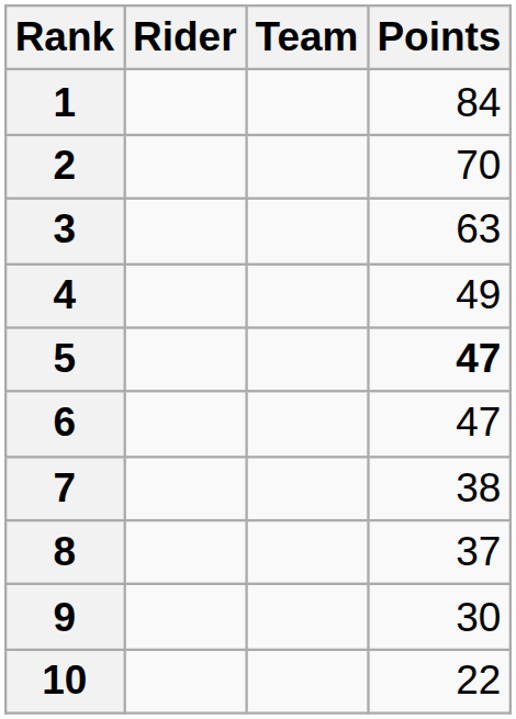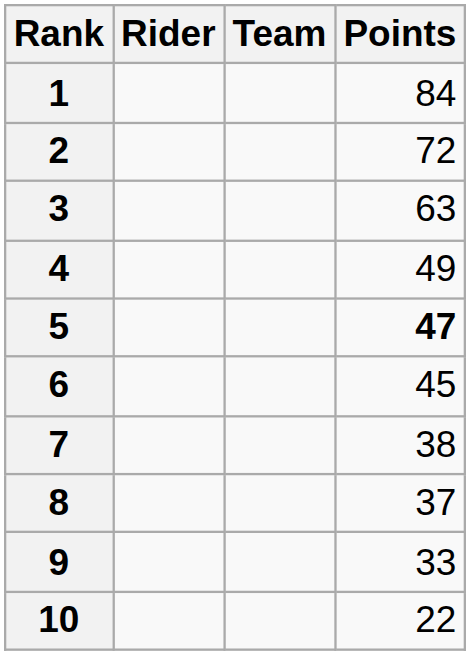 <table class="wikitable">
 <tr>
 <th scope="col">Rank</th>
 <th scope="col">Rider</th>
 <th scope="col">Team</th>
 <th scope="col">Points</th>
 </tr>
 <tr>
 <th scope="row">1</th>
 <td>  </td>
 <td></td>
 <td style="text-align:right;">84</td>
 </tr>
 <tr>
 <th scope="row">2</th>
 <td></td>
 <td></td>
-<td style="text-align:right;">70</td>
+<td style="text-align:right;">72</td>
 </tr>
 <tr>
 <th scope="row">3</th>
 <td> </td>
 <td></td>
 <td style="text-align:right;">63</td>
 </tr>
 <tr>
 <th scope="row">4</th>
 <td> </td>
 <td></td>
 <td style="text-align:right;">49</td>
 </tr>
 <tr>
 <th scope="row">5</th>
 <td></td>
 <td></td>
 <td style="text-align:right;"><strong>47</strong></td>
 </tr>
 <tr>
 <th scope="row">6</th>
 <td></td>
 <td></td>
-<td style="text-align:right;">47</td>
+<td style="text-align:right;">45</td>
 </tr>
 <tr>
 <th scope="row">7</th>
 <td></td>
 <td></td>
 <td style="text-align:right;">38</td>
 </tr>
 <tr>
 <th scope="row">8</th>
 <td> </td>
 <td></td>
 <td style="text-align:right;">37</td>
 </tr>
 <tr>
 <th scope="row">9</th>
 <td></td>
 <td></td>
-<td style="text-align:right;">30</td>
+<td style="text-align:right;">33</td>
 </tr>
 <tr>
 <th scope="row">10</th>
 <td></td>
 <td></td>
 <td style="text-align:right;">22</td>
 </tr>
 </table>
